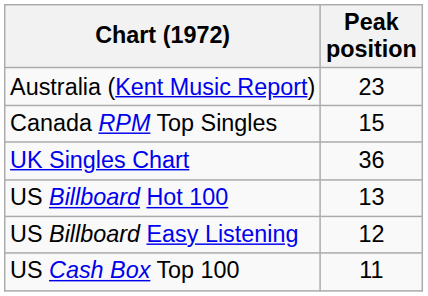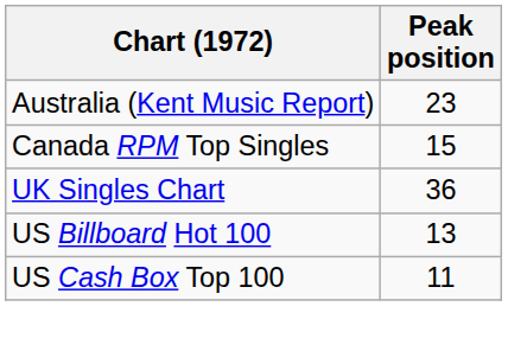 <table class="wikitable sortable">
 <tr>
 <th>Chart (1972)</th>
 <th>Peak<br>position</th>
 </tr>
 <tr>
 <td>Australia (<a href='#'>Kent Music Report</a>)</td>
 <td style="text-align:center;">23</td>
 </tr>
 <tr>
 <td>Canada <a href='#'><em>RPM</em></a> Top Singles</td>
 <td style="text-align:center;">15</td>
 </tr>
 <tr>
 <td><a href='#'>UK Singles Chart</a></td>
 <td style="text-align:center;">36</td>
 </tr>
 <tr>
 <td>US <em><a href='#'>Billboard</a></em> <a href='#'>Hot 100</a></td>
 <td style="text-align:center;">13</td>
 </tr>
 <tr>
-<td>US <em>Billboard</em> <a href='#'>Easy Listening</a></td>
-<td style="text-align:center;">12</td>
-</tr>
-<tr>
 <td>US <em><a href='#'>Cash Box</a></em> Top 100</td>
 <td style="text-align:center;">11</td>
 </tr>
 </table>
